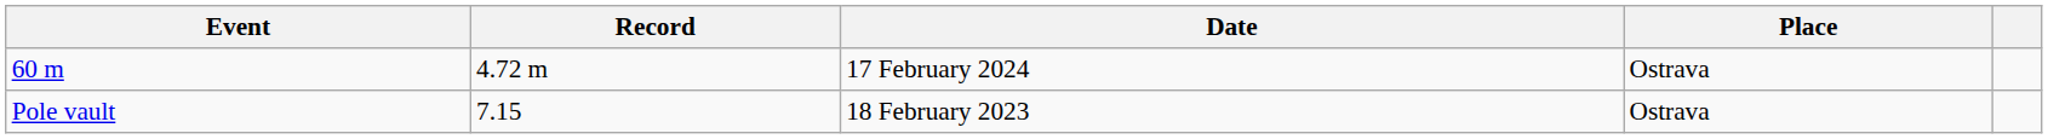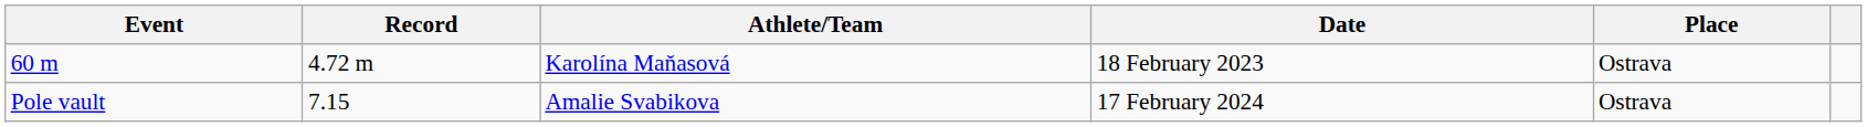 <table class="wikitable" style="font-size:95%; width: 95%;">
 <tr>
 <th>Event</th>
 <th>Record</th>
+<th>Athlete/Team</th>
 <th>Date</th>
 <th>Place</th>
 <th></th>
 </tr>
 <tr>
 <td><a href='#'>60 m</a></td>
 <td>4.72 m </td>
-<td>17 February 2024</td>
+<td><a href='#'>Karolína Maňasová</a></td>
+<td>18 February 2023</td>
 <td>Ostrava</td>
 <td></td>
 </tr>
 <tr>
 <td><a href='#'>Pole vault</a></td>
 <td>7.15 </td>
-<td>18 February 2023</td>
+<td><a href='#'>Amalie Svabikova</a></td>
+<td>17 February 2024</td>
 <td>Ostrava</td>
 <td></td>
 </tr>
 </table>
